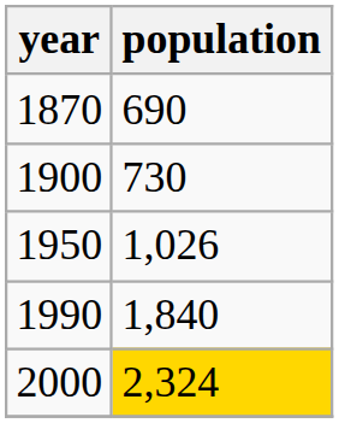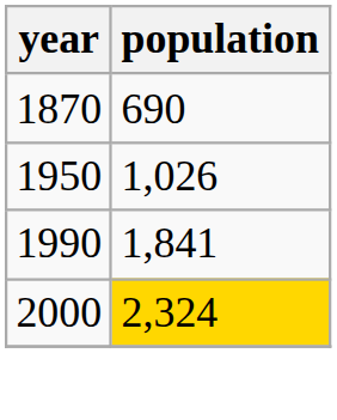 <table class="wikitable">
 <tr>
 <th>year</th>
 <th>population</th>
 </tr>
 <tr>
 <td>1870</td>
 <td>690</td>
 </tr>
 <tr>
-<td>1900</td>
-<td>730</td>
-</tr>
-<tr>
 <td>1950</td>
 <td>1,026</td>
 </tr>
 <tr>
 <td>1990</td>
-<td>1,840</td>
+<td>1,841</td>
 </tr>
 <tr>
 <td>2000</td>
 <td style="background: gold;">2,324</td>
 </tr>
 <tr>
 </tr>
 </table>
